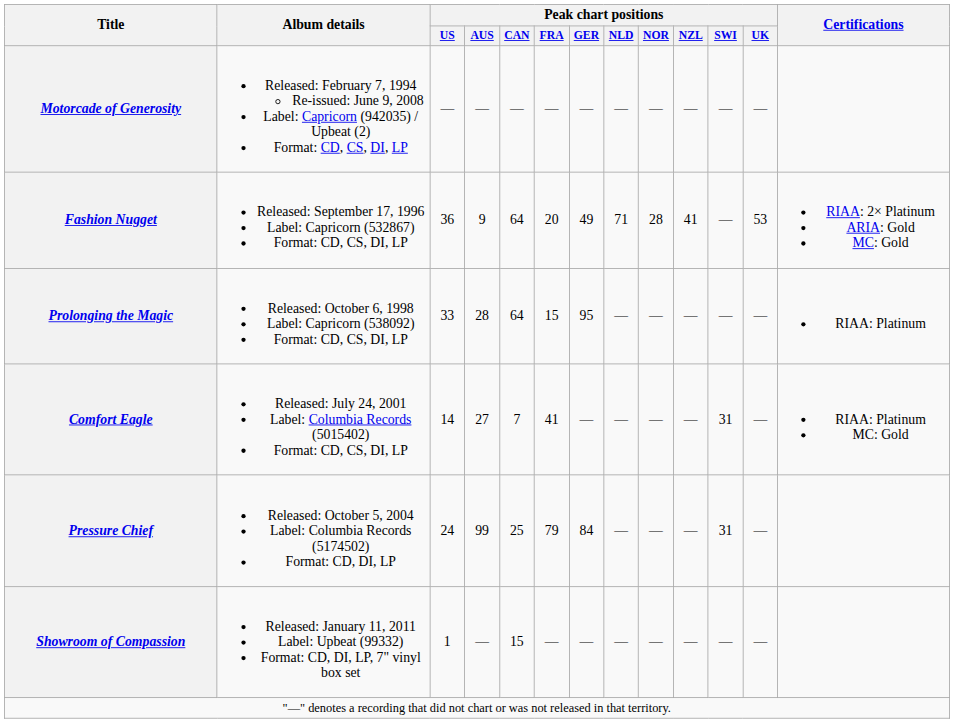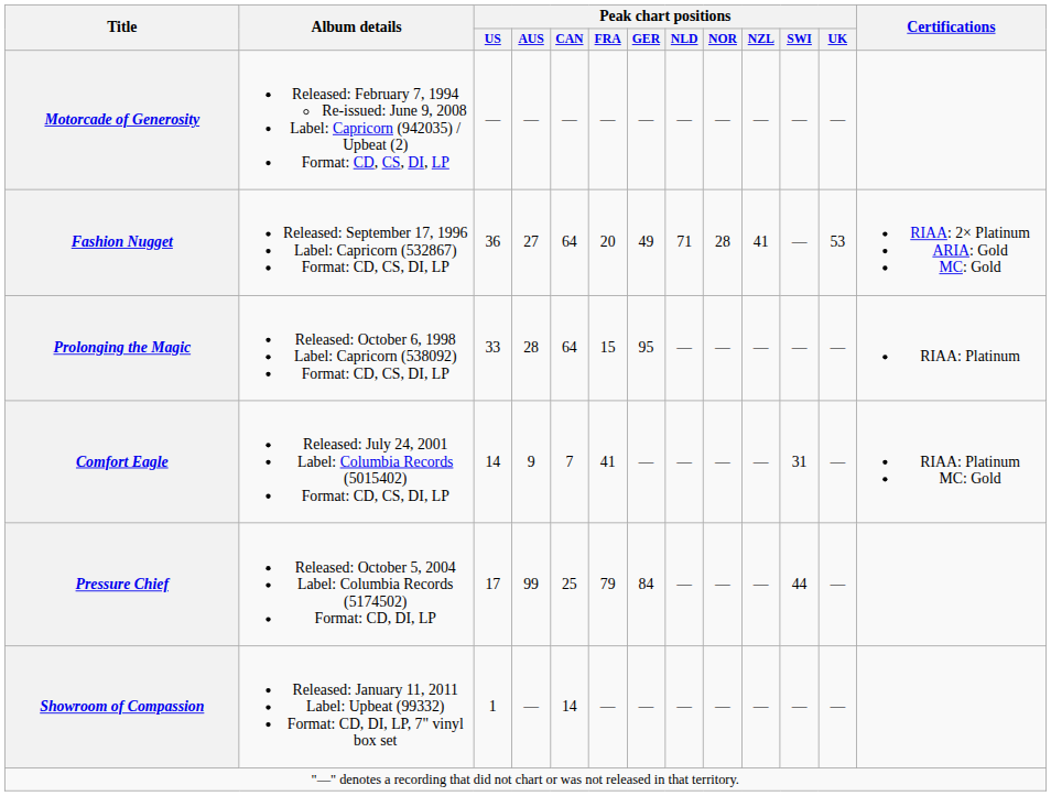 <table class="wikitable plainrowheaders" style="text-align:center;" border="1">
 <tr>
 <th scope="col" rowspan="2" style="width:15em;">Title</th>
 <th scope="col" rowspan="2" style="width:15em;">Album details</th>
 <th scope="col" colspan="10">Peak chart positions</th>
 <th scope="col" rowspan="2" style="width:12em;"><a href='#'>Certifications</a></th>
 </tr>
 <tr>
 <th scope="col" style="width:2.5em;font-size:85%;"><a href='#'>US</a><br></th>
 <th scope="col" style="width:2.5em;font-size:85%;"><a href='#'>AUS</a><br></th>
 <th scope="col" style="width:2.5em;font-size:85%;"><a href='#'>CAN</a><br></th>
 <th scope="col" style="width:2.5em;font-size:85%;"><a href='#'>FRA</a><br></th>
 <th scope="col" style="width:2.5em;font-size:85%;"><a href='#'>GER</a><br></th>
 <th scope="col" style="width:2.5em;font-size:85%;"><a href='#'>NLD</a><br></th>
 <th scope="col" style="width:2.5em;font-size:85%;"><a href='#'>NOR</a><br></th>
 <th scope="col" style="width:2.5em;font-size:85%;"><a href='#'>NZL</a><br></th>
 <th scope="col" style="width:2.5em;font-size:85%;"><a href='#'>SWI</a><br></th>
 <th scope="col" style="width:2.5em;font-size:85%;"><a href='#'>UK</a><br></th>
 </tr>
 <tr>
 <th scope="row"><em><a href='#'>Motorcade of Generosity</a></em></th>
 <td><br><ul><li>Released: February 7, 1994<ul><li>Re-issued: June 9, 2008</li></ul></li><li>Label: <a href='#'>Capricorn</a> (942035) / Upbeat (2)</li><li>Format: <a href='#'>CD</a>, <a href='#'>CS</a>, <a href='#'>DI</a>, <a href='#'>LP</a></li></ul></td>
 <td>—</td>
 <td>—</td>
 <td>—</td>
 <td>—</td>
 <td>—</td>
 <td>—</td>
 <td>—</td>
 <td>—</td>
 <td>—</td>
 <td>—</td>
 <td></td>
 </tr>
 <tr>
 <th scope="row"><em><a href='#'>Fashion Nugget</a></em></th>
 <td><br><ul><li>Released: September 17, 1996</li><li>Label: Capricorn (532867)</li><li>Format: CD, CS, DI, LP</li></ul></td>
 <td>36</td>
-<td>9</td>
+<td>27</td>
 <td>64</td>
 <td>20</td>
 <td>49</td>
 <td>71</td>
 <td>28</td>
 <td>41</td>
 <td>—</td>
 <td>53</td>
 <td><br><ul><li><a href='#'>RIAA</a>: 2× Platinum</li><li><a href='#'>ARIA</a>: Gold</li><li><a href='#'>MC</a>: Gold</li></ul></td>
 </tr>
 <tr>
 <th scope="row"><em><a href='#'>Prolonging the Magic</a></em></th>
 <td><br><ul><li>Released: October 6, 1998</li><li>Label: Capricorn (538092)</li><li>Format: CD, CS, DI, LP</li></ul></td>
 <td>33</td>
 <td>28</td>
 <td>64</td>
 <td>15</td>
 <td>95</td>
 <td>—</td>
 <td>—</td>
 <td>—</td>
 <td>—</td>
 <td>—</td>
 <td><br><ul><li>RIAA: Platinum</li></ul></td>
 </tr>
 <tr>
 <th scope="row"><em><a href='#'>Comfort Eagle</a></em></th>
 <td><br><ul><li>Released: July 24, 2001</li><li>Label: <a href='#'>Columbia Records</a> (5015402)</li><li>Format: CD, CS, DI, LP</li></ul></td>
 <td>14</td>
-<td>27</td>
+<td>9</td>
 <td>7</td>
 <td>41</td>
 <td>—</td>
 <td>—</td>
 <td>—</td>
 <td>—</td>
 <td>31</td>
 <td>—</td>
 <td><br><ul><li>RIAA: Platinum</li><li>MC: Gold</li></ul></td>
 </tr>
 <tr>
 <th scope="row"><em><a href='#'>Pressure Chief</a></em></th>
 <td><br><ul><li>Released: October 5, 2004</li><li>Label: Columbia Records (5174502)</li><li>Format: CD, DI, LP</li></ul></td>
-<td>24</td>
+<td>17</td>
 <td>99</td>
 <td>25</td>
 <td>79</td>
 <td>84</td>
 <td>—</td>
 <td>—</td>
 <td>—</td>
-<td>31</td>
+<td>44</td>
 <td>—</td>
 <td></td>
 </tr>
 <tr>
 <th scope="row"><em><a href='#'>Showroom of Compassion</a></em></th>
 <td><br><ul><li>Released: January 11, 2011</li><li>Label: Upbeat (99332)</li><li>Format: CD, DI, LP, 7" vinyl box set</li></ul></td>
 <td>1</td>
 <td>—</td>
-<td>15</td>
+<td>14</td>
 <td>—</td>
 <td>—</td>
 <td>—</td>
 <td>—</td>
 <td>—</td>
 <td>—</td>
 <td>—</td>
 <td></td>
 </tr>
 <tr>
 <td colspan="18" style="font-size:90%" align="center">"—" denotes a recording that did not chart or was not released in that territory.</td>
 </tr>
 </table>
